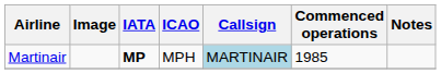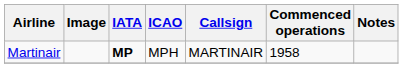 <table class="wikitable sortable sort-under">
 <tr valign="middle">
 <th>Airline</th>
 <th>Image</th>
 <th><a href='#'>IATA</a></th>
 <th><a href='#'>ICAO</a></th>
 <th><a href='#'>Callsign</a></th>
 <th>Commenced<br>operations</th>
 <th>Notes</th>
 </tr>
 <tr>
 <td><a href='#'>Martinair</a></td>
 <td></td>
 <td><strong>MP</strong></td>
 <td>MPH</td>
-<td style="background: lightblue;">MARTINAIR</td>
-<td>1985</td>
+<td>MARTINAIR</td>
+<td>1958</td>
 <td></td>
 </tr>
 <tr>
 </tr>
 </table>
